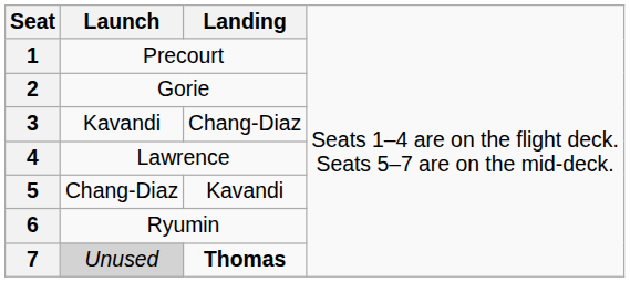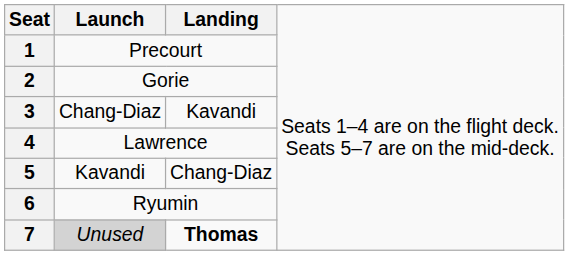 <table class="wikitable" style="text-align:center">
 <tr>
 <th>Seat</th>
 <th>Launch</th>
 <th>Landing</th>
 <td rowspan=8><br>Seats 1–4 are on the flight deck.<br>Seats 5–7 are on the mid-deck.</td>
 </tr>
 <tr>
 <th>1</th>
 <td colspan=2>Precourt</td>
 </tr>
 <tr>
 <th>2</th>
 <td colspan=2>Gorie</td>
 </tr>
 <tr>
 <th>3</th>
+<td>Chang-Diaz</td>
 <td>Kavandi</td>
-<td>Chang-Diaz</td>
 </tr>
 <tr>
 <th>4</th>
 <td colspan=2>Lawrence</td>
 </tr>
 <tr>
 <th>5</th>
+<td>Kavandi</td>
 <td>Chang-Diaz</td>
-<td>Kavandi</td>
 </tr>
 <tr>
 <th>6</th>
 <td colspan=2>Ryumin</td>
 </tr>
 <tr>
 <th>7</th>
 <td style="background-color:lightgray"><em>Unused</em></td>
 <td><strong>Thomas</strong></td>
 </tr>
 </table>
